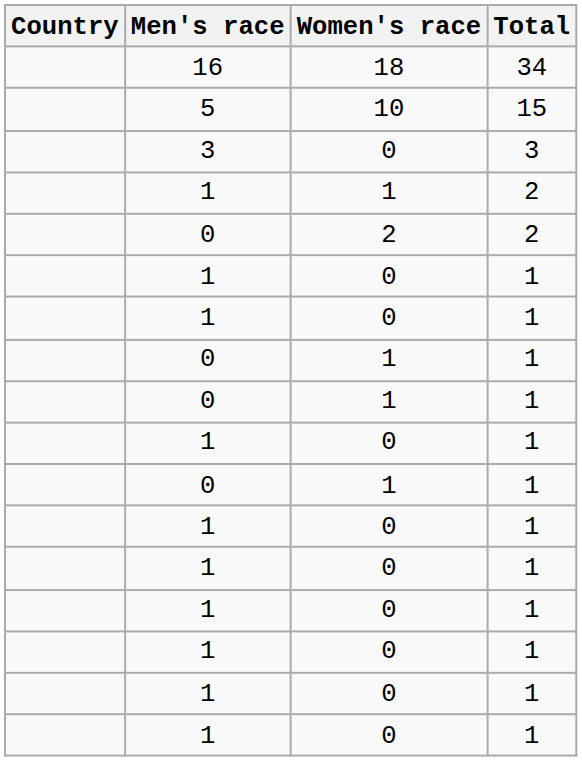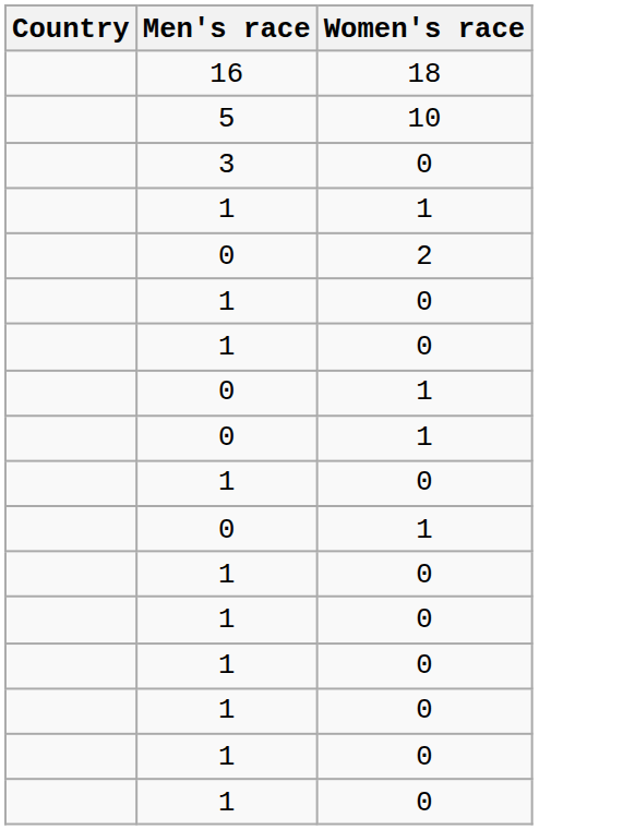 <table class="wikitable sortable" style="text-align:center">
 <tr>
 <th>Country</th>
 <th>Men's race</th>
 <th>Women's race</th>
-<th>Total</th>
 </tr>
 <tr>
 <td align=left></td>
 <td>16</td>
 <td>18</td>
-<td>34</td>
 </tr>
 <tr>
 <td align=left></td>
 <td>5</td>
 <td>10</td>
-<td>15</td>
 </tr>
 <tr>
 <td align=left></td>
 <td>3</td>
 <td>0</td>
-<td>3</td>
 </tr>
 <tr>
 <td align=left></td>
 <td>1</td>
 <td>1</td>
-<td>2</td>
 </tr>
 <tr>
 <td align=left></td>
 <td>0</td>
 <td>2</td>
-<td>2</td>
 </tr>
 <tr>
 <td align=left></td>
 <td>1</td>
+<td>0</td>
+</tr>
+<tr>
+<td align=left></td>
+<td>1</td>
+<td>0</td>
+</tr>
+<tr>
+<td align=left></td>
+<td>0</td>
+<td>1</td>
+</tr>
+<tr>
+<td align=left></td>
 <td>0</td>
 <td>1</td>
 </tr>
 <tr>
 <td align=left></td>
 <td>1</td>
 <td>0</td>
-<td>1</td>
 </tr>
 <tr>
 <td align=left></td>
-<td>0</td>
-<td>1</td>
-<td>1</td>
-</tr>
-<tr>
-<td align=left></td>
-<td>0</td>
-<td>1</td>
-<td>1</td>
-</tr>
-<tr>
-<td align=left></td>
-<td>1</td>
-<td>0</td>
-<td>1</td>
-</tr>
-<tr>
-<td align=left></td>
-<td>0</td>
-<td>1</td>
-<td>1</td>
-</tr>
-<tr>
-<td align=left></td>
-<td>1</td>
 <td>0</td>
 <td>1</td>
 </tr>
 <tr>
 <td align=left></td>
 <td>1</td>
 <td>0</td>
-<td>1</td>
 </tr>
 <tr>
 <td align=left></td>
 <td>1</td>
 <td>0</td>
-<td>1</td>
 </tr>
 <tr>
 <td align=left></td>
 <td>1</td>
 <td>0</td>
-<td>1</td>
 </tr>
 <tr>
 <td align=left></td>
 <td>1</td>
 <td>0</td>
-<td>1</td>
 </tr>
 <tr>
 <td align=left></td>
 <td>1</td>
 <td>0</td>
+</tr>
+<tr>
+<td align=left></td>
 <td>1</td>
+<td>0</td>
 </tr>
 </table>
